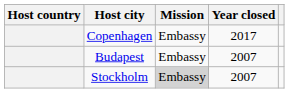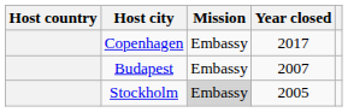 <table class="wikitable plainrowheaders" style="text-align:center;">
 <tr>
 <th scope="col">Host country</th>
 <th scope="col">Host city</th>
 <th scope="col">Mission</th>
 <th scope="col">Year closed</th>
 <th scope="col"></th>
 </tr>
 <tr>
 <th scope="row"></th>
 <td><a href='#'>Copenhagen</a></td>
 <td>Embassy</td>
 <td>2017</td>
 <td></td>
 </tr>
 <tr>
 <th scope="row"></th>
 <td><a href='#'>Budapest</a></td>
 <td>Embassy</td>
 <td>2007</td>
 <td></td>
 </tr>
 <tr>
 <th scope="row"></th>
 <td><a href='#'>Stockholm</a></td>
 <td style="background: lightgrey;">Embassy</td>
-<td>2007</td>
+<td>2005</td>
 <td></td>
 </tr>
 </table>
